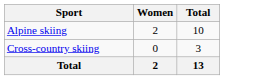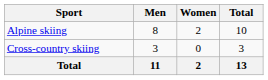 <table class="wikitable sortable" style="text-align:center;">
 <tr>
 <th width=180>Sport</th>
+<th width=55>Men</th>
 <th width=55>Women</th>
 <th width=55>Total</th>
 </tr>
 <tr>
 <td align=left><a href='#'>Alpine skiing</a></td>
+<td>8</td>
 <td>2</td>
 <td>10</td>
 </tr>
 <tr>
 <td align=left><a href='#'>Cross-country skiing</a></td>
+<td>3</td>
 <td>0</td>
 <td>3</td>
 </tr>
 <tr>
 <th>Total</th>
+<th>11</th>
 <th>2</th>
 <th>13</th>
 </tr>
 </table>
